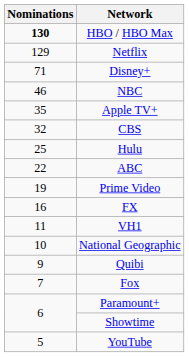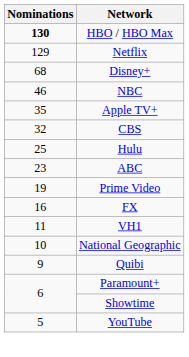 <table class="wikitable sortable" style="text-align: center; max-width:20em">
 <tr>
 <th scope="col">Nominations</th>
 <th scope="col">Network</th>
 </tr>
 <tr>
 <td scope="row"><strong>130</strong></td>
 <td><a href='#'>HBO</a> / <a href='#'>HBO Max</a></td>
 </tr>
 <tr>
 <td scope="row">129</td>
 <td><a href='#'>Netflix</a></td>
 </tr>
 <tr>
-<td scope="row">71</td>
+<td scope="row">68</td>
 <td><a href='#'>Disney+</a></td>
 </tr>
 <tr>
 <td scope="row">46</td>
 <td><a href='#'>NBC</a></td>
 </tr>
 <tr>
 <td scope="row">35</td>
 <td><a href='#'>Apple TV+</a></td>
 </tr>
 <tr>
 <td scope="row">32</td>
 <td><a href='#'>CBS</a></td>
 </tr>
 <tr>
 <td scope="row">25</td>
 <td><a href='#'>Hulu</a></td>
 </tr>
 <tr>
-<td scope="row">22</td>
+<td scope="row">23</td>
 <td><a href='#'>ABC</a></td>
 </tr>
 <tr>
 <td scope="row">19</td>
 <td><a href='#'>Prime Video</a></td>
 </tr>
 <tr>
 <td scope="row">16</td>
 <td><a href='#'>FX</a></td>
 </tr>
 <tr>
 <td scope="row">11</td>
 <td><a href='#'>VH1</a></td>
 </tr>
 <tr>
 <td scope="row">10</td>
 <td><a href='#'>National Geographic</a></td>
 </tr>
 <tr>
 <td scope="row">9</td>
 <td><a href='#'>Quibi</a></td>
 </tr>
 <tr>
-<td scope="row">7</td>
-<td><a href='#'>Fox</a></td>
-</tr>
-<tr>
 <td scope="row" rowspan="2">6</td>
 <td><a href='#'>Paramount+</a></td>
 </tr>
 <tr>
 <td><a href='#'>Showtime</a></td>
 </tr>
 <tr>
 <td scope="row">5</td>
 <td><a href='#'>YouTube</a></td>
 </tr>
 </table>
